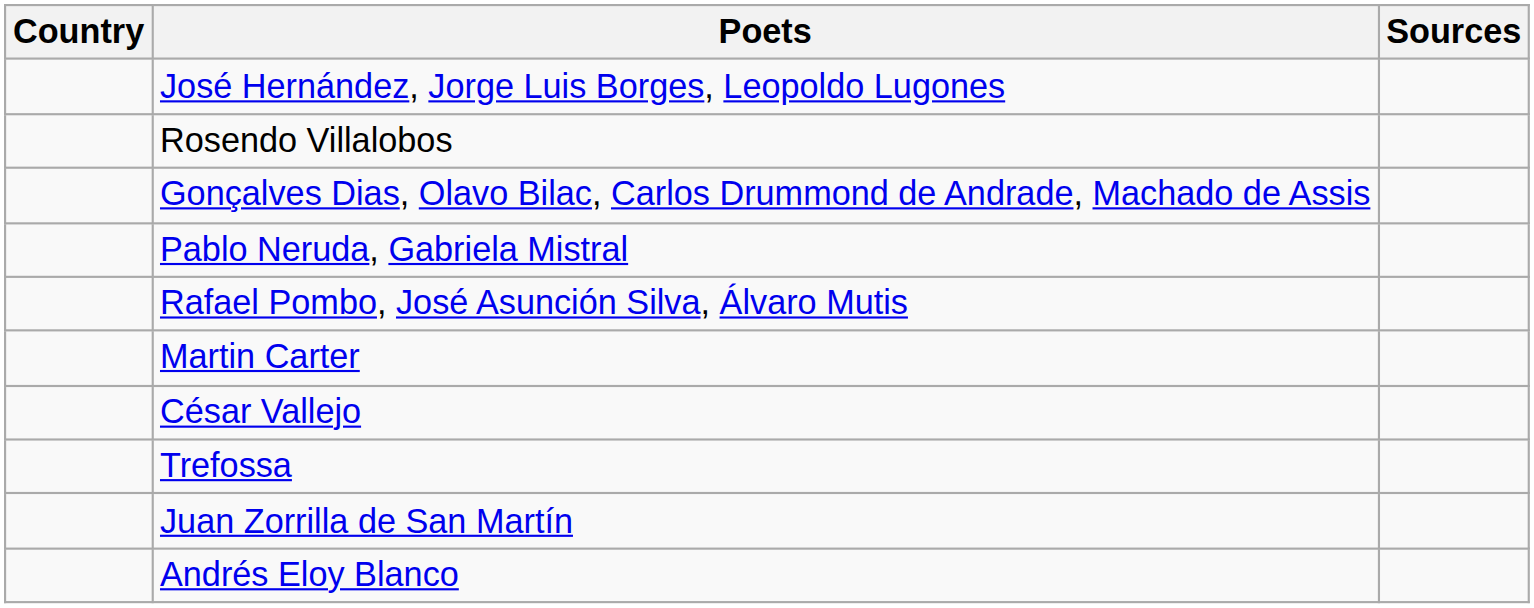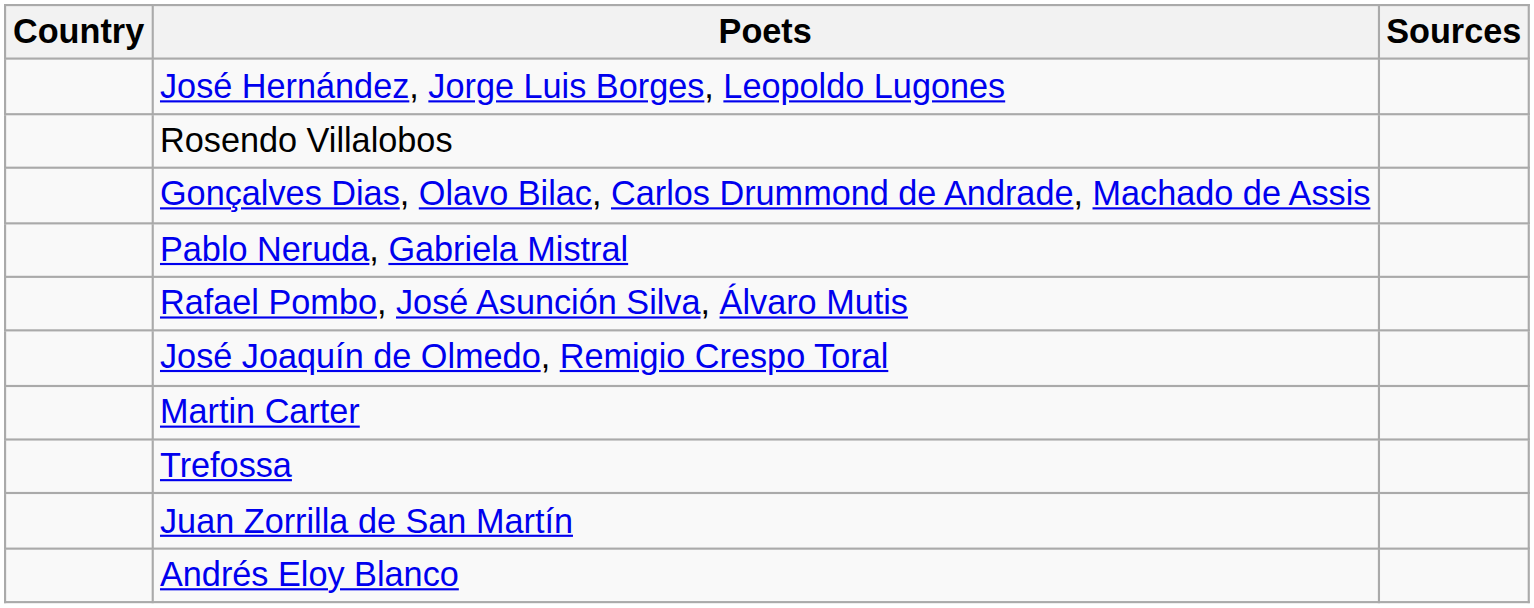 <table class="wikitable sortable">
 <tr>
 <th>Country</th>
 <th>Poets</th>
 <th>Sources</th>
 </tr>
 <tr>
 <td></td>
 <td><a href='#'>José Hernández</a>, <a href='#'>Jorge Luis Borges</a>, <a href='#'>Leopoldo Lugones</a></td>
 <td></td>
 </tr>
 <tr>
 <td></td>
 <td>Rosendo Villalobos</td>
 <td></td>
 </tr>
 <tr>
 <td></td>
 <td><a href='#'>Gonçalves Dias</a>, <a href='#'>Olavo Bilac</a>, <a href='#'>Carlos Drummond de Andrade</a>, <a href='#'>Machado de Assis</a></td>
 <td></td>
 </tr>
 <tr>
 <td></td>
 <td><a href='#'>Pablo Neruda</a>, <a href='#'>Gabriela Mistral</a></td>
 <td></td>
 </tr>
 <tr>
 <td></td>
 <td><a href='#'>Rafael Pombo</a>, <a href='#'>José Asunción Silva</a>, <a href='#'>Álvaro Mutis</a></td>
 <td></td>
 </tr>
 <tr>
 <td></td>
-<td><a href='#'>Martin Carter</a></td>
+<td><a href='#'>José Joaquín de Olmedo</a>, <a href='#'>Remigio Crespo Toral</a></td>
 <td></td>
 </tr>
 <tr>
 <td></td>
-<td><a href='#'>César Vallejo</a></td>
+<td><a href='#'>Martin Carter</a></td>
 <td></td>
 </tr>
 <tr>
 <td></td>
 <td><a href='#'>Trefossa</a></td>
 <td></td>
 </tr>
 <tr>
 <td></td>
 <td><a href='#'>Juan Zorrilla de San Martín</a></td>
 <td></td>
 </tr>
 <tr>
 <td></td>
 <td><a href='#'>Andrés Eloy Blanco</a></td>
 <td></td>
 </tr>
 </table>
